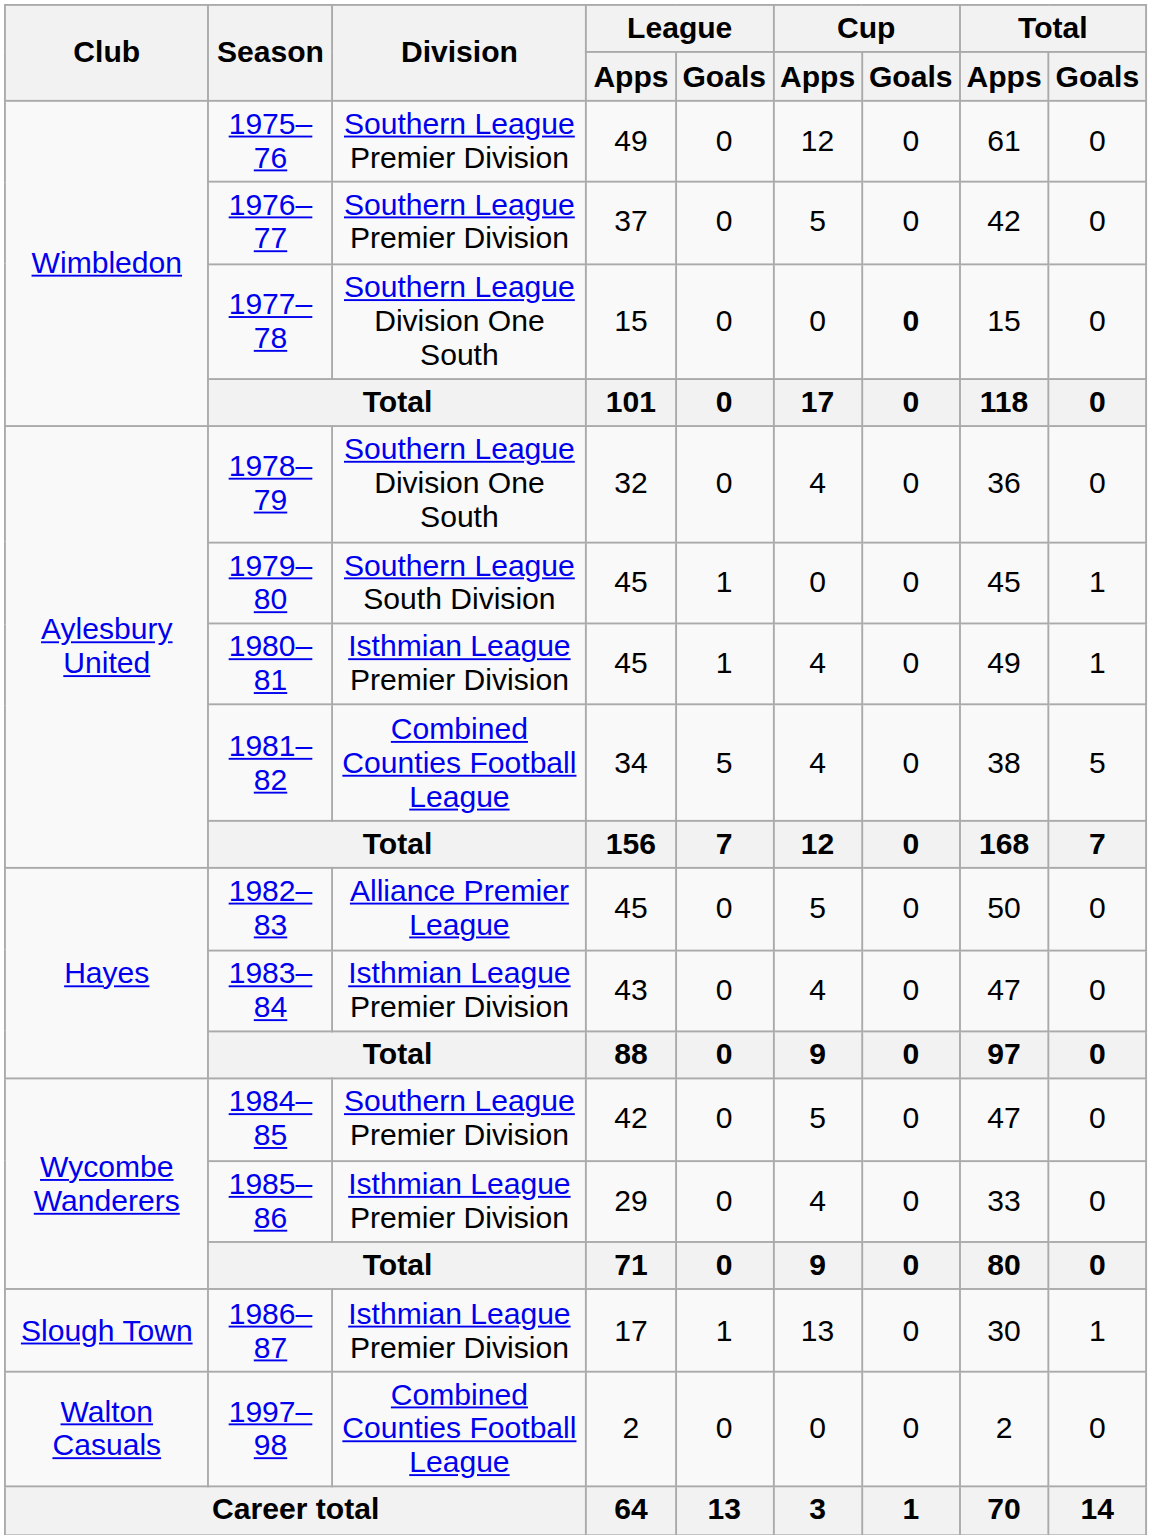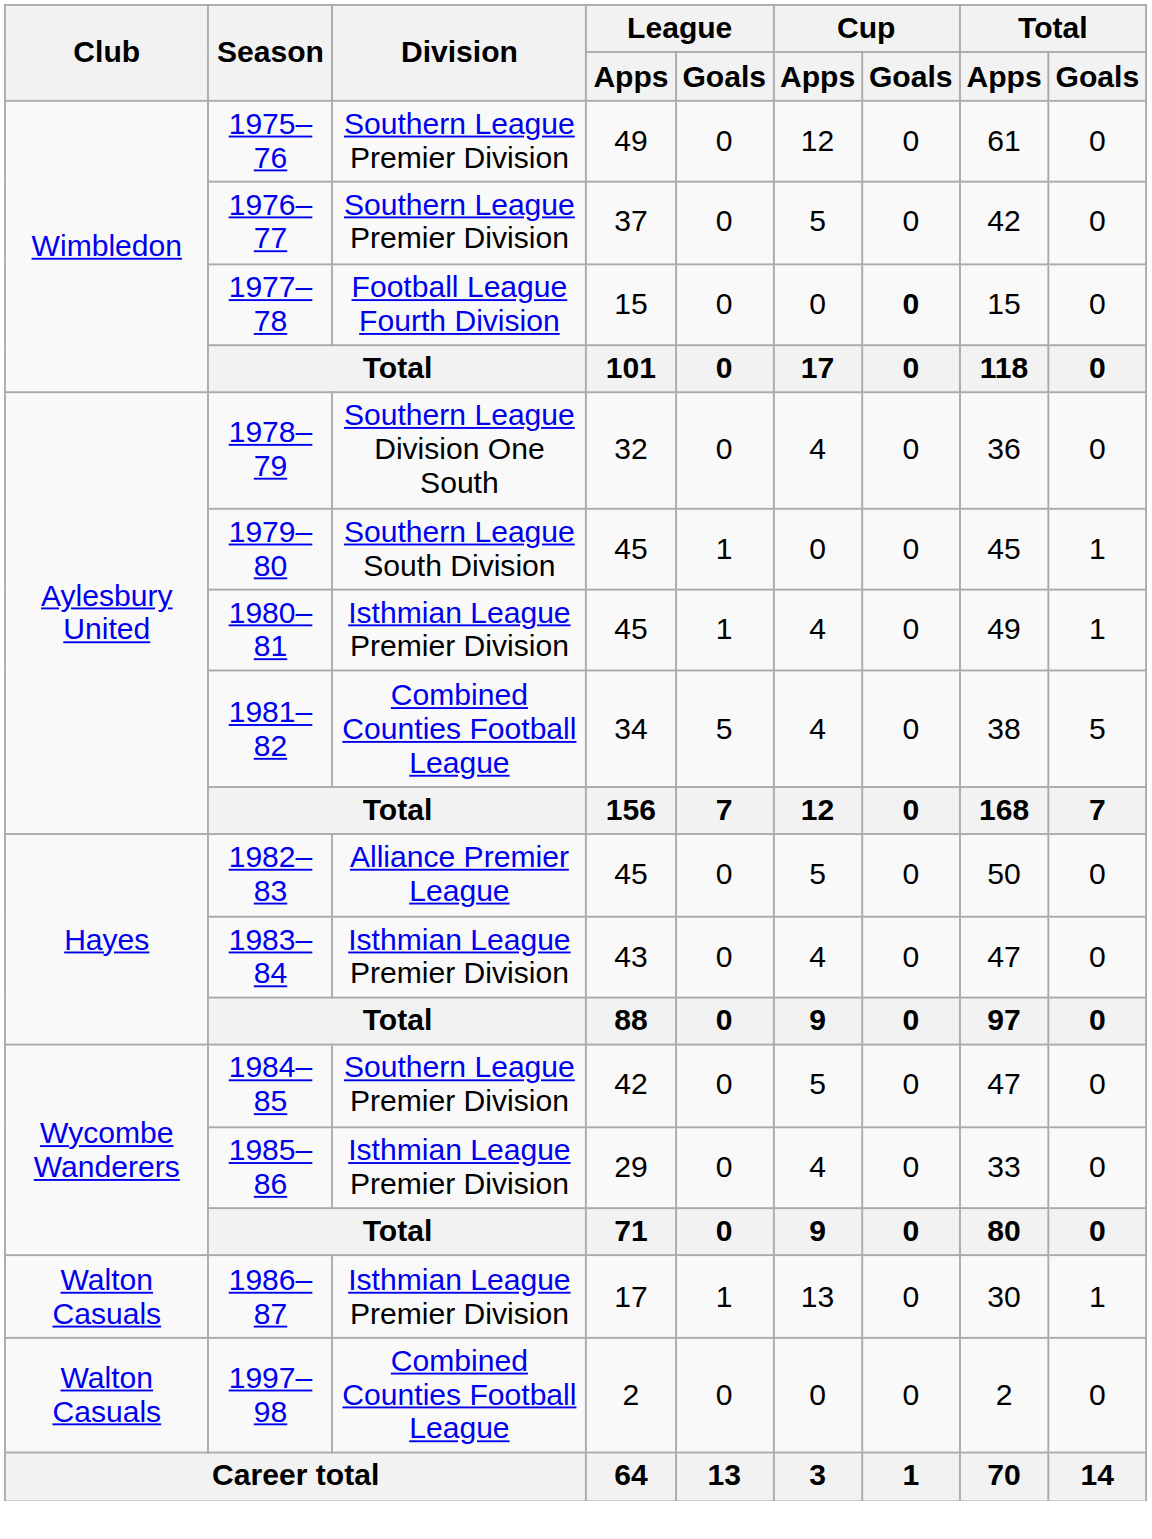 <table class="wikitable" style="text-align:center;">
 <tr>
 <th rowspan="2">Club</th>
 <th rowspan="2">Season</th>
 <th rowspan="2">Division</th>
 <th colspan="2">League</th>
 <th colspan="2">Cup</th>
 <th colspan="2">Total</th>
 </tr>
 <tr>
 <th>Apps</th>
 <th>Goals</th>
 <th>Apps</th>
 <th>Goals</th>
 <th>Apps</th>
 <th>Goals</th>
 </tr>
 <tr>
 <td rowspan="4"><a href='#'>Wimbledon</a></td>
 <td><a href='#'>1975–76</a></td>
 <td><a href='#'>Southern League</a> Premier Division</td>
 <td>49</td>
 <td>0</td>
 <td>12</td>
 <td>0</td>
 <td>61</td>
 <td>0</td>
 </tr>
 <tr>
 <td><a href='#'>1976–77</a></td>
 <td><a href='#'>Southern League</a> Premier Division</td>
 <td>37</td>
 <td>0</td>
 <td>5</td>
 <td>0</td>
 <td>42</td>
 <td>0</td>
 </tr>
 <tr>
 <td><a href='#'>1977–78</a></td>
-<td><a href='#'>Southern League</a> Division One South</td>
+<td><a href='#'>Football League Fourth Division</a></td>
 <td>15</td>
 <td>0</td>
 <td>0</td>
 <td><strong>0</strong></td>
 <td>15</td>
 <td>0</td>
 </tr>
 <tr>
 <th colspan="2">Total</th>
 <th>101</th>
 <th>0</th>
 <th>17</th>
 <th>0</th>
 <th>118</th>
 <th>0</th>
 </tr>
 <tr>
 <td rowspan="5"><a href='#'>Aylesbury United</a></td>
 <td><a href='#'>1978–79</a></td>
 <td><a href='#'>Southern League</a> Division One South</td>
 <td>32</td>
 <td>0</td>
 <td>4</td>
 <td>0</td>
 <td>36</td>
 <td>0</td>
 </tr>
 <tr>
 <td><a href='#'>1979–80</a></td>
 <td><a href='#'>Southern League</a> South Division</td>
 <td>45</td>
 <td>1</td>
 <td>0</td>
 <td>0</td>
 <td>45</td>
 <td>1</td>
 </tr>
 <tr>
 <td><a href='#'>1980–81</a></td>
 <td><a href='#'>Isthmian League</a> Premier Division</td>
 <td>45</td>
 <td>1</td>
 <td>4</td>
 <td>0</td>
 <td>49</td>
 <td>1</td>
 </tr>
 <tr>
 <td><a href='#'>1981–82</a></td>
 <td><a href='#'>Combined Counties Football League</a></td>
 <td>34</td>
 <td>5</td>
 <td>4</td>
 <td>0</td>
 <td>38</td>
 <td>5</td>
 </tr>
 <tr>
 <th colspan="2">Total</th>
 <th>156</th>
 <th>7</th>
 <th>12</th>
 <th>0</th>
 <th>168</th>
 <th>7</th>
 </tr>
 <tr>
 <td rowspan="3"><a href='#'>Hayes</a></td>
 <td><a href='#'>1982–83</a></td>
 <td><a href='#'>Alliance Premier League</a></td>
 <td>45</td>
 <td>0</td>
 <td>5</td>
 <td>0</td>
 <td>50</td>
 <td>0</td>
 </tr>
 <tr>
 <td><a href='#'>1983–84</a></td>
 <td><a href='#'>Isthmian League</a> Premier Division</td>
 <td>43</td>
 <td>0</td>
 <td>4</td>
 <td>0</td>
 <td>47</td>
 <td>0</td>
 </tr>
 <tr>
 <th colspan="2">Total</th>
 <th>88</th>
 <th>0</th>
 <th>9</th>
 <th>0</th>
 <th>97</th>
 <th>0</th>
 </tr>
 <tr>
 <td rowspan="3"><a href='#'>Wycombe Wanderers</a></td>
 <td><a href='#'>1984–85</a></td>
 <td><a href='#'>Southern League</a> Premier Division</td>
 <td>42</td>
 <td>0</td>
 <td>5</td>
 <td>0</td>
 <td>47</td>
 <td>0</td>
 </tr>
 <tr>
 <td><a href='#'>1985–86</a></td>
 <td><a href='#'>Isthmian League</a> Premier Division</td>
 <td>29</td>
 <td>0</td>
 <td>4</td>
 <td>0</td>
 <td>33</td>
 <td>0</td>
 </tr>
 <tr>
 <th colspan="2">Total</th>
 <th>71</th>
 <th>0</th>
 <th>9</th>
 <th>0</th>
 <th>80</th>
 <th>0</th>
 </tr>
 <tr>
-<td><a href='#'>Slough Town</a></td>
+<td><a href='#'>Walton Casuals</a></td>
 <td><a href='#'>1986–87</a></td>
 <td><a href='#'>Isthmian League</a> Premier Division</td>
 <td>17</td>
 <td>1</td>
 <td>13</td>
 <td>0</td>
 <td>30</td>
 <td>1</td>
 </tr>
 <tr>
 <td><a href='#'>Walton Casuals</a></td>
 <td><a href='#'>1997–98</a></td>
 <td><a href='#'>Combined Counties Football League</a></td>
 <td>2</td>
 <td>0</td>
 <td>0</td>
 <td>0</td>
 <td>2</td>
 <td>0</td>
 </tr>
 <tr>
 <th colspan="3">Career total</th>
 <th>64</th>
 <th>13</th>
 <th>3</th>
 <th>1</th>
 <th>70</th>
 <th>14</th>
 </tr>
 </table>
